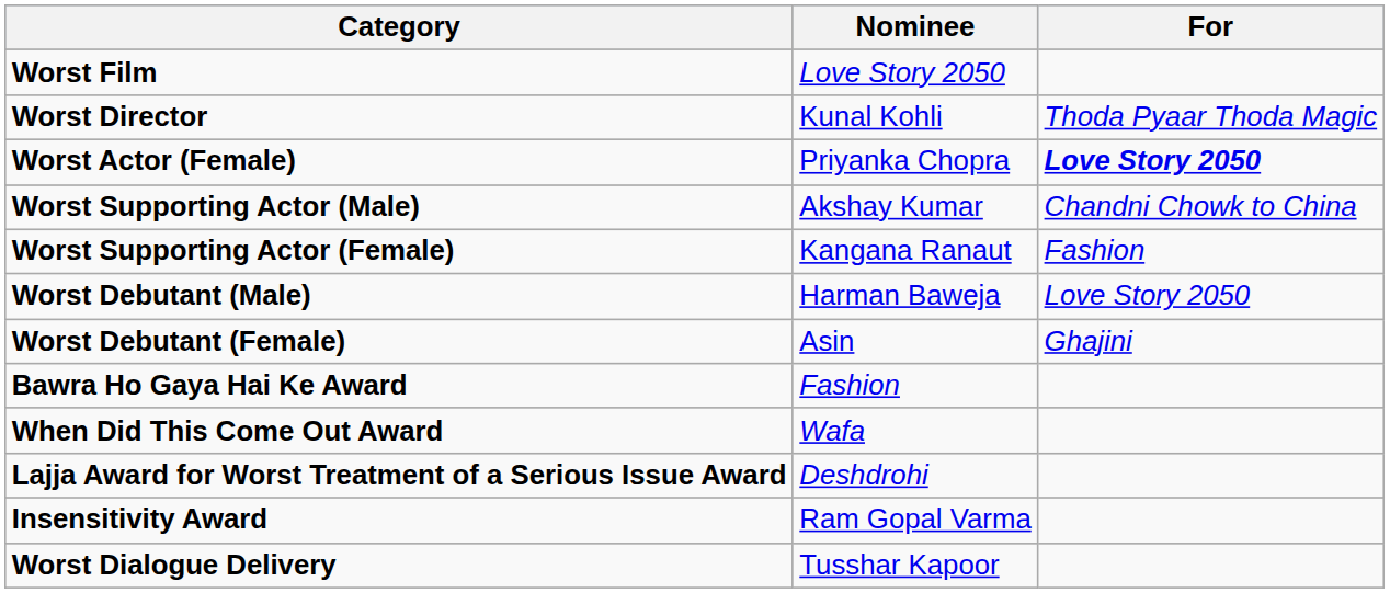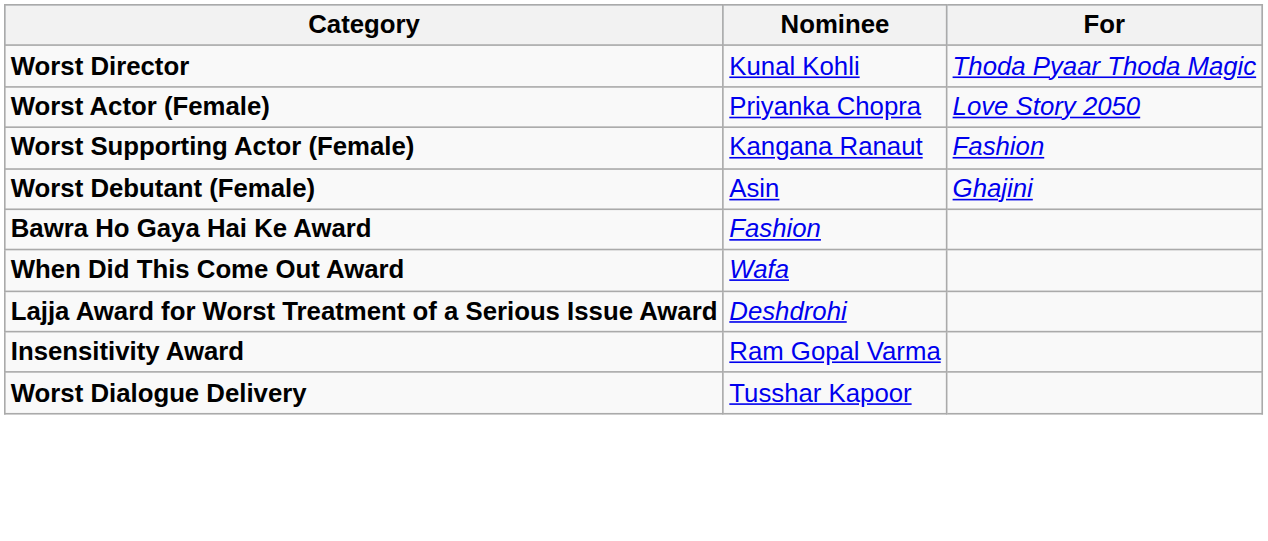 <table class="wikitable">
 <tr style="background:#b0c4de; text-align:center;">
 <th>Category</th>
 <th>Nominee</th>
 <th>For</th>
-</tr>
-<tr>
-<td><strong>Worst Film</strong></td>
-<td><em><a href='#'>Love Story 2050</a></em></td>
-<td></td>
 </tr>
 <tr>
 <td><strong>Worst Director</strong></td>
 <td><a href='#'>Kunal Kohli</a></td>
 <td><em><a href='#'>Thoda Pyaar Thoda Magic</a></em></td>
 </tr>
 <tr>
 <td><strong>Worst Actor (Female)</strong></td>
 <td><a href='#'>Priyanka Chopra</a></td>
-<td><strong><em><a href='#'>Love Story 2050</a></em></strong></td>
-</tr>
-<tr>
-<td><strong>Worst Supporting Actor (Male)</strong></td>
-<td><a href='#'>Akshay Kumar</a></td>
-<td><em><a href='#'>Chandni Chowk to China</a></em></td>
+<td><em><a href='#'>Love Story 2050</a></em></td>
 </tr>
 <tr>
 <td><strong>Worst Supporting Actor (Female)</strong></td>
 <td><a href='#'>Kangana Ranaut</a></td>
 <td><em><a href='#'>Fashion</a></em></td>
-</tr>
-<tr>
-<td><strong>Worst Debutant (Male)</strong></td>
-<td><a href='#'>Harman Baweja</a></td>
-<td><em><a href='#'>Love Story 2050</a></em></td>
 </tr>
 <tr>
 <td><strong>Worst Debutant (Female)</strong></td>
 <td><a href='#'>Asin</a></td>
 <td><em><a href='#'>Ghajini</a></em></td>
 </tr>
 <tr>
 <td><strong>Bawra Ho Gaya Hai Ke Award</strong></td>
 <td><em><a href='#'>Fashion</a></em></td>
 <td></td>
 </tr>
 <tr>
 <td><strong>When Did This Come Out Award</strong></td>
 <td><em><a href='#'>Wafa</a></em></td>
 <td></td>
 </tr>
 <tr>
 <td><strong>Lajja Award for Worst Treatment of a Serious Issue Award</strong></td>
 <td><em><a href='#'>Deshdrohi</a></em></td>
 <td></td>
 </tr>
 <tr>
 <td><strong>Insensitivity Award</strong></td>
 <td><a href='#'>Ram Gopal Varma</a></td>
 <td></td>
 </tr>
 <tr>
 <td><strong>Worst Dialogue Delivery</strong></td>
 <td><a href='#'>Tusshar Kapoor</a></td>
 <td></td>
 </tr>
 </table>
